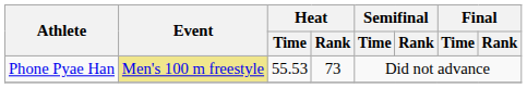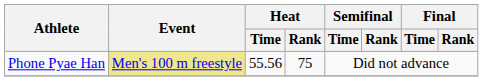 <table class=wikitable style="font-size:90%">
 <tr>
 <th rowspan="2">Athlete</th>
 <th rowspan="2">Event</th>
 <th colspan="2">Heat</th>
 <th colspan="2">Semifinal</th>
 <th colspan="2">Final</th>
 </tr>
 <tr style="font-size:95%">
 <th>Time</th>
 <th>Rank</th>
 <th>Time</th>
 <th>Rank</th>
 <th>Time</th>
 <th>Rank</th>
 </tr>
 <tr align=center>
 <td align=left><a href='#'>Phone Pyae Han</a></td>
 <td align=left style="background: khaki;"><a href='#'>Men's 100 m freestyle</a></td>
-<td>55.53</td>
-<td>73</td>
+<td>55.56</td>
+<td>75</td>
 <td align=center colspan="4">Did not advance</td>
 </tr>
 <tr>
 </tr>
 </table>
